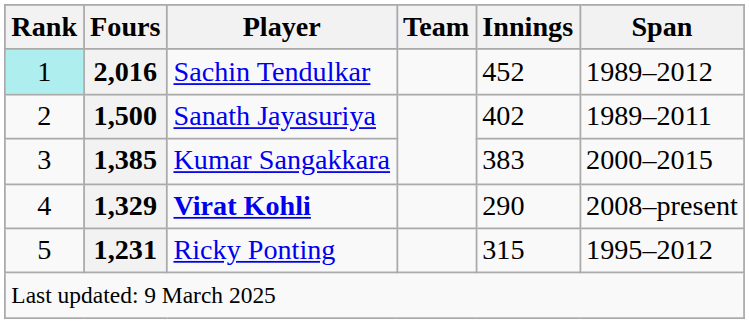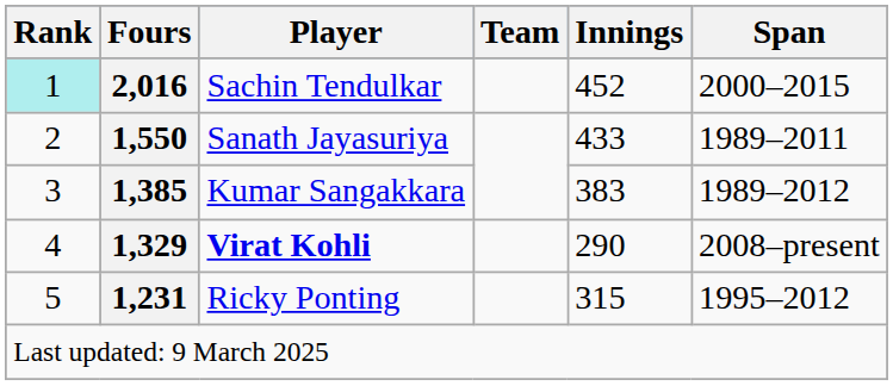 <table class="wikitable plainrowheaders sortable">
 <tr style="background:#9cf;">
 <th>Rank</th>
 <th>Fours</th>
 <th>Player</th>
 <th>Team</th>
 <th>Innings</th>
 <th>Span</th>
 </tr>
 <tr>
 <td align=center style="background: paleturquoise;">1</td>
 <th>2,016</th>
 <td><a href='#'>Sachin Tendulkar</a></td>
 <td></td>
 <td>452</td>
-<td>1989–2012</td>
+<td>2000–2015</td>
 </tr>
 <tr>
 <td align=center>2</td>
-<th>1,500</th>
+<th>1,550</th>
 <td><a href='#'>Sanath Jayasuriya</a></td>
 <td rowspan=2></td>
-<td>402</td>
+<td>433</td>
 <td>1989–2011</td>
 </tr>
 <tr>
 <td align=center>3</td>
 <th>1,385</th>
 <td><a href='#'>Kumar Sangakkara</a></td>
 <td>383</td>
-<td>2000–2015</td>
+<td>1989–2012</td>
 </tr>
 <tr>
 <td align=center>4</td>
 <th>1,329</th>
 <td><strong><a href='#'>Virat Kohli</a></strong></td>
 <td></td>
 <td>290</td>
 <td>2008–present</td>
 </tr>
 <tr>
 <td align=center>5</td>
 <th>1,231</th>
 <td><a href='#'>Ricky Ponting</a></td>
 <td></td>
 <td>315</td>
 <td>1995–2012</td>
 </tr>
 <tr class=sortbottom>
 <td colspan="6"><small>Last updated: 9 March 2025</small></td>
 </tr>
 </table>
